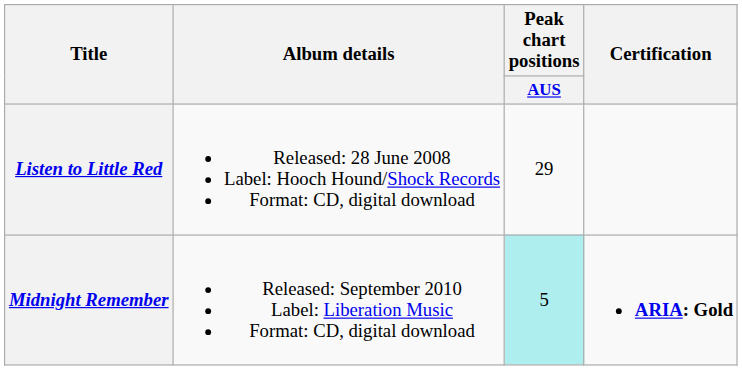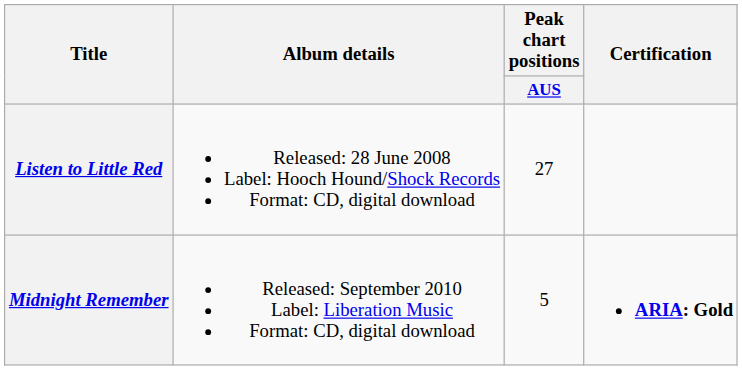 <table class="wikitable plainrowheaders" style="text-align:center;">
 <tr>
 <th scope="col" rowspan="2">Title</th>
 <th scope="col" rowspan="2">Album details</th>
 <th scope="col">Peak chart<br>positions</th>
 <th scope="col" rowspan="2">Certification</th>
 </tr>
 <tr>
 <th scope="col" style="width:3em; font-size:90%;"><a href='#'>AUS</a><br></th>
 </tr>
 <tr>
 <th scope="row"><em><a href='#'>Listen to Little Red</a></em></th>
 <td><br><ul><li>Released: 28 June 2008</li><li>Label: Hooch Hound/<a href='#'>Shock Records</a></li><li>Format: CD, digital download</li></ul></td>
-<td>29</td>
+<td>27</td>
 <td></td>
 </tr>
 <tr>
 <th scope="row"><em><a href='#'>Midnight Remember</a></em></th>
 <td><br><ul><li>Released: September 2010</li><li>Label: <a href='#'>Liberation Music</a></li><li>Format: CD, digital download</li></ul></td>
-<td style="background: paleturquoise;">5</td>
+<td>5</td>
 <td><strong><br><ul><li><a href='#'>ARIA</a>: Gold</li></ul></strong></td>
 </tr>
 </table>
